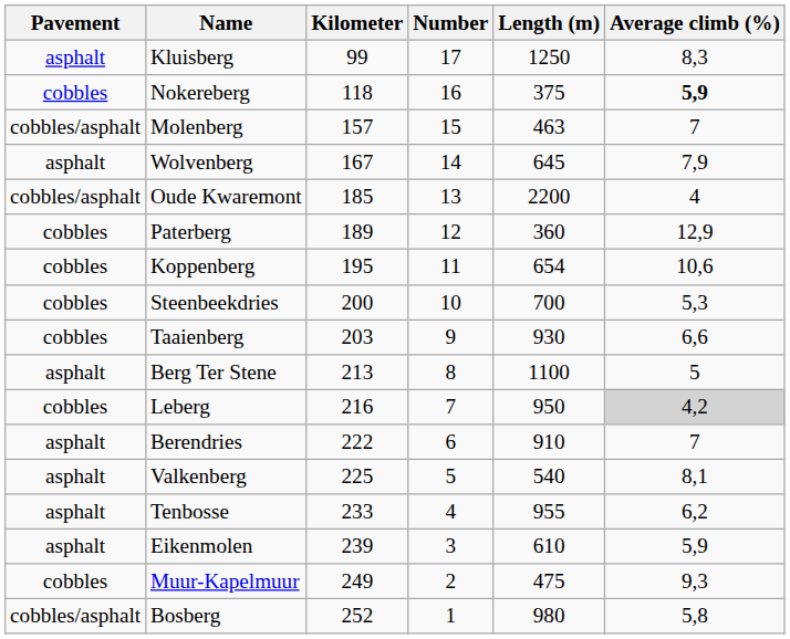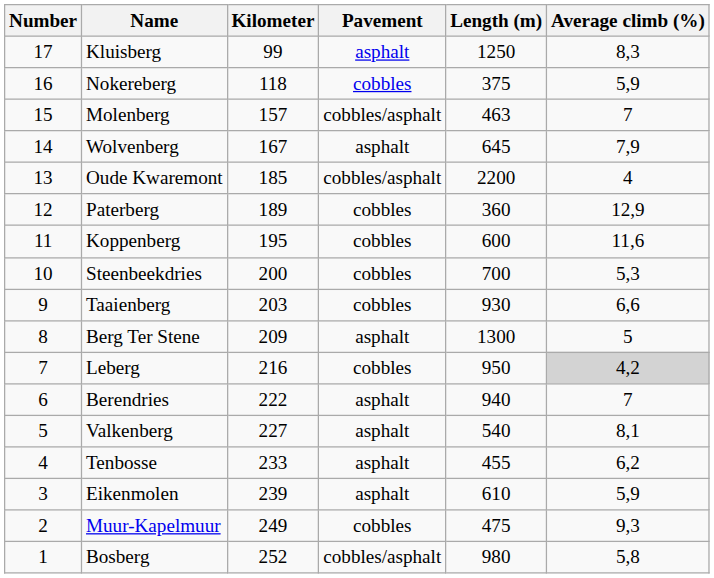 <table class="wikitable" style="text-align:center; font-size:95%;">
 <tr>
-<th>Pavement</th>
+<th>Number</th>
 <th>Name</th>
 <th>Kilometer</th>
-<th>Number</th>
+<th>Pavement</th>
 <th>Length (m)</th>
 <th>Average climb (%)</th>
 </tr>
 <tr>
-<td><a href='#'>asphalt</a></td>
+<td>17</td>
 <td align="left">Kluisberg</td>
 <td>99</td>
-<td>17</td>
+<td><a href='#'>asphalt</a></td>
 <td>1250</td>
 <td>8,3</td>
 </tr>
 <tr>
-<td><a href='#'>cobbles</a></td>
+<td>16</td>
 <td align="left">Nokereberg</td>
 <td>118</td>
-<td>16</td>
+<td><a href='#'>cobbles</a></td>
 <td>375</td>
-<td><strong>5,9</strong></td>
+<td>5,9</td>
 </tr>
 <tr>
-<td>cobbles/asphalt</td>
+<td>15</td>
 <td align="left">Molenberg</td>
 <td>157</td>
-<td>15</td>
+<td>cobbles/asphalt</td>
 <td>463</td>
 <td>7</td>
 </tr>
 <tr>
-<td>asphalt</td>
+<td>14</td>
 <td align="left">Wolvenberg</td>
 <td>167</td>
-<td>14</td>
+<td>asphalt</td>
 <td>645</td>
 <td>7,9</td>
 </tr>
 <tr>
-<td>cobbles/asphalt</td>
+<td>13</td>
 <td align="left">Oude Kwaremont</td>
 <td>185</td>
-<td>13</td>
+<td>cobbles/asphalt</td>
 <td>2200</td>
 <td>4</td>
 </tr>
 <tr>
-<td>cobbles</td>
+<td>12</td>
 <td align="left">Paterberg</td>
 <td>189</td>
-<td>12</td>
+<td>cobbles</td>
 <td>360</td>
 <td>12,9</td>
 </tr>
 <tr>
-<td>cobbles</td>
+<td>11</td>
 <td align="left">Koppenberg</td>
 <td>195</td>
-<td>11</td>
-<td>654</td>
-<td>10,6</td>
+<td>cobbles</td>
+<td>600</td>
+<td>11,6</td>
 </tr>
 <tr>
-<td>cobbles</td>
+<td>10</td>
 <td align="left">Steenbeekdries</td>
 <td>200</td>
-<td>10</td>
+<td>cobbles</td>
 <td>700</td>
 <td>5,3</td>
 </tr>
 <tr>
-<td>cobbles</td>
+<td>9</td>
 <td align="left">Taaienberg</td>
 <td>203</td>
-<td>9</td>
+<td>cobbles</td>
 <td>930</td>
 <td>6,6</td>
 </tr>
 <tr>
+<td>8</td>
+<td align="left">Berg Ter Stene</td>
+<td>209</td>
 <td>asphalt</td>
-<td align="left">Berg Ter Stene</td>
-<td>213</td>
-<td>8</td>
-<td>1100</td>
+<td>1300</td>
 <td>5</td>
 </tr>
 <tr>
-<td>cobbles</td>
+<td>7</td>
 <td align="left">Leberg</td>
 <td>216</td>
-<td>7</td>
+<td>cobbles</td>
 <td>950</td>
 <td style="background: lightgrey;">4,2</td>
 </tr>
 <tr>
-<td>asphalt</td>
+<td>6</td>
 <td align="left">Berendries</td>
 <td>222</td>
-<td>6</td>
-<td>910</td>
+<td>asphalt</td>
+<td>940</td>
 <td>7</td>
 </tr>
 <tr>
+<td>5</td>
+<td align="left">Valkenberg</td>
+<td>227</td>
 <td>asphalt</td>
-<td align="left">Valkenberg</td>
-<td>225</td>
-<td>5</td>
 <td>540</td>
 <td>8,1</td>
 </tr>
 <tr>
-<td>asphalt</td>
+<td>4</td>
 <td align="left">Tenbosse</td>
 <td>233</td>
-<td>4</td>
-<td>955</td>
+<td>asphalt</td>
+<td>455</td>
 <td>6,2</td>
 </tr>
 <tr>
-<td>asphalt</td>
+<td>3</td>
 <td align="left">Eikenmolen</td>
 <td>239</td>
-<td>3</td>
+<td>asphalt</td>
 <td>610</td>
 <td>5,9</td>
 </tr>
 <tr>
-<td>cobbles</td>
+<td>2</td>
 <td align="left"><a href='#'>Muur-Kapelmuur</a></td>
 <td>249</td>
-<td>2</td>
+<td>cobbles</td>
 <td>475</td>
 <td>9,3</td>
 </tr>
 <tr>
-<td>cobbles/asphalt</td>
+<td>1</td>
 <td align="left">Bosberg</td>
 <td>252</td>
-<td>1</td>
+<td>cobbles/asphalt</td>
 <td>980</td>
 <td>5,8</td>
 </tr>
 </table>
